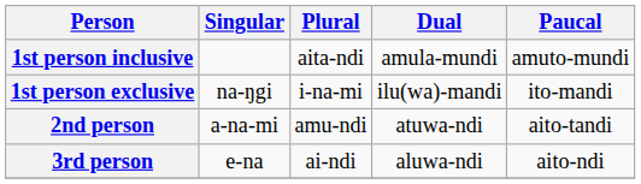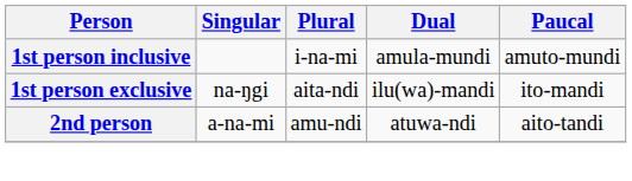 <table class="wikitable" style="text-align: center;">
 <tr>
 <th><a href='#'>Person</a></th>
 <th><a href='#'>Singular</a></th>
 <th><a href='#'>Plural</a></th>
 <th><a href='#'>Dual</a></th>
 <th><a href='#'>Paucal</a></th>
 </tr>
 <tr>
 <th><a href='#'>1st person inclusive</a></th>
 <td></td>
-<td>aita-ndi</td>
+<td>i-na-mi</td>
 <td>amula-mundi</td>
 <td>amuto-mundi</td>
 </tr>
 <tr>
 <th><a href='#'>1st person exclusive</a></th>
 <td>na-ŋgi</td>
-<td>i-na-mi</td>
+<td>aita-ndi</td>
 <td>ilu(wa)-mandi</td>
 <td>ito-mandi</td>
 </tr>
 <tr>
 <th><a href='#'>2nd person</a></th>
 <td>a-na-mi</td>
 <td>amu-ndi</td>
 <td>atuwa-ndi</td>
 <td>aito-tandi</td>
 </tr>
 <tr>
-<th><a href='#'>3rd person</a></th>
-<td>e-na</td>
-<td>ai-ndi</td>
-<td>aluwa-ndi</td>
-<td>aito-ndi</td>
-</tr>
-<tr>
 </tr>
 </table>
